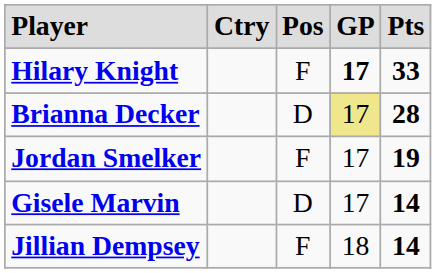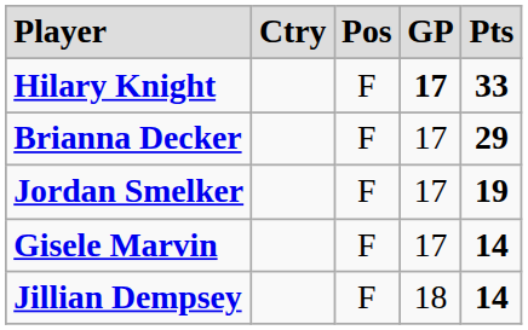 <table class= "wikitable">
 <tr align="center" style="font-weight:bold; background-color:#dddddd;" |>
 <td align="left">Player</td>
 <td>Ctry</td>
 <td>Pos</td>
 <td>GP</td>
 <td>Pts</td>
 </tr>
 <tr align="center">
 <td align="left"><strong><a href='#'>Hilary Knight</a></strong></td>
 <td></td>
 <td>F</td>
 <td><strong>17</strong></td>
 <td><strong>33</strong></td>
 </tr>
 <tr align="center">
 <td align="left"><strong><a href='#'>Brianna Decker</a></strong></td>
 <td></td>
-<td>D</td>
-<td style="background: khaki;">17</td>
-<td><strong>28</strong></td>
+<td>F</td>
+<td>17</td>
+<td><strong>29</strong></td>
 </tr>
 <tr align="center">
 <td align="left"><strong><a href='#'>Jordan Smelker</a></strong></td>
 <td></td>
 <td>F</td>
 <td>17</td>
 <td><strong>19</strong></td>
 </tr>
 <tr align="center">
 <td align="left"><strong><a href='#'>Gisele Marvin</a></strong></td>
 <td></td>
-<td>D</td>
+<td>F</td>
 <td>17</td>
 <td><strong>14</strong></td>
 </tr>
 <tr align="center">
 <td align="left"><strong><a href='#'>Jillian Dempsey</a></strong></td>
 <td></td>
 <td>F</td>
 <td>18</td>
 <td><strong>14</strong></td>
 </tr>
 </table>
